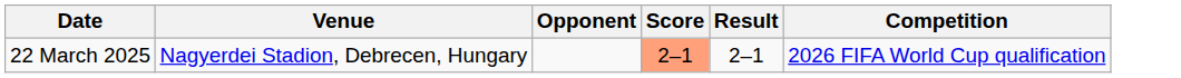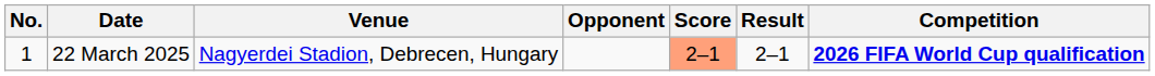 <table class="wikitable sortable">
 <tr>
+<th scope="col">No.</th>
 <th scope="col">Date</th>
 <th scope="col">Venue</th>
 <th scope="col">Opponent</th>
 <th scope="col">Score</th>
 <th scope="col">Result</th>
 <th scope="col">Competition</th>
 </tr>
 <tr>
+<td style="text-align:center">1</td>
 <td>22 March 2025</td>
 <td><a href='#'>Nagyerdei Stadion</a>, Debrecen, Hungary</td>
 <td></td>
 <td style="background: lightsalmon; text-align:center">2–1</td>
 <td style="text-align:center">2–1</td>
-<td><a href='#'>2026 FIFA World Cup qualification</a></td>
+<td><strong><a href='#'>2026 FIFA World Cup qualification</a></strong></td>
 </tr>
 </table>
